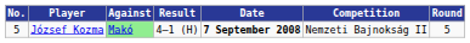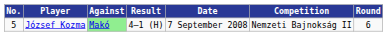 <table class="wikitable plainrowheaders sortable">
 <tr>
 <th style="background-color:#293896; color:#FFFFFF">No.</th>
 <th style="background-color:#293896; color:#FFFFFF">Player</th>
 <th style="background-color:#293896; color:#FFFFFF">Against</th>
 <th style="background-color:#293896; color:#FFFFFF">Result</th>
 <th style="background-color:#293896; color:#FFFFFF">Date</th>
 <th style="background-color:#293896; color:#FFFFFF">Competition</th>
 <th style="background-color:#293896; color:#FFFFFF">Round</th>
 </tr>
 <tr>
 <td style="text-align:center;">5</td>
 <td style="text-align:left;"> <a href='#'>József Kozma</a></td>
 <td style="background: lightgreen; text-align:left;"><a href='#'>Makó</a></td>
 <td style="text-align:center;">4–1 (H)</td>
-<td style="text-align:left;"><strong>7 September 2008</strong></td>
+<td style="text-align:left;">7 September 2008</td>
 <td style="text-align:left;">Nemzeti Bajnokság II</td>
-<td style="text-align:center;">5</td>
+<td style="text-align:center;">6</td>
 </tr>
 </table>
